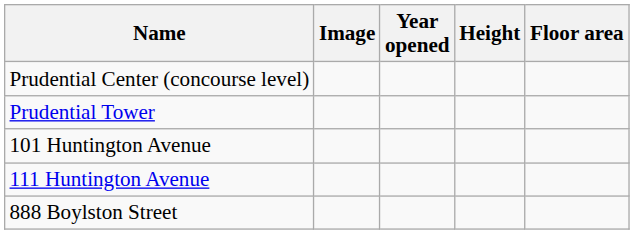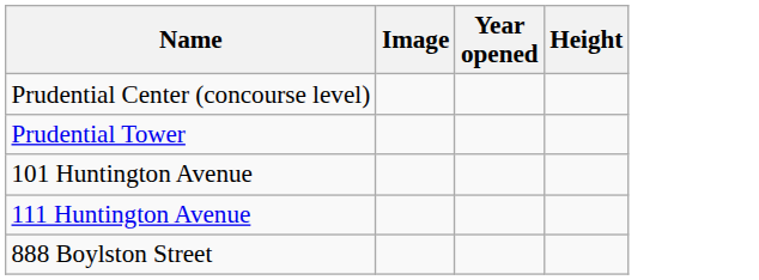 <table class="wikitable sortable">
 <tr>
 <th>Name</th>
 <th class="unsortable">Image</th>
 <th>Year<br>opened</th>
 <th>Height</th>
-<th>Floor area</th>
 </tr>
 <tr>
 <td>Prudential Center (concourse level)</td>
-<td></td>
 <td></td>
 <td></td>
 <td></td>
 </tr>
 <tr>
 <td><a href='#'>Prudential Tower</a></td>
 <td></td>
 <td></td>
 <td></td>
-<td></td>
 </tr>
 <tr>
 <td>101 Huntington Avenue</td>
-<td></td>
 <td></td>
 <td></td>
 <td></td>
 </tr>
 <tr>
 <td><a href='#'>111 Huntington Avenue</a></td>
 <td></td>
 <td></td>
 <td></td>
-<td></td>
 </tr>
 <tr>
 <td>888 Boylston Street</td>
 <td></td>
 <td></td>
 <td></td>
-<td></td>
 </tr>
 </table>
